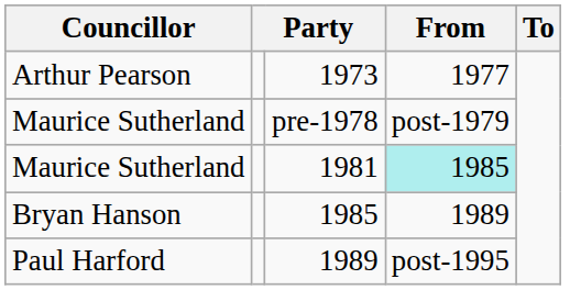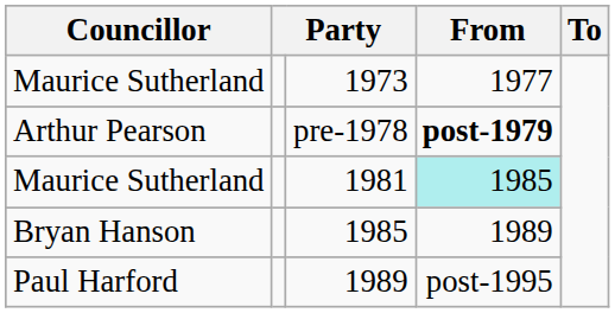 <table class=wikitable>
 <tr>
 <th>Councillor</th>
 <th colspan=2>Party</th>
 <th>From</th>
 <th>To</th>
 </tr>
 <tr>
-<td>Arthur Pearson</td>
+<td>Maurice Sutherland</td>
 <td></td>
 <td align=right>1973</td>
 <td align=right>1977</td>
 </tr>
 <tr>
-<td>Maurice Sutherland</td>
+<td>Arthur Pearson</td>
 <td></td>
 <td align=right>pre-1978</td>
-<td align=right>post-1979</td>
+<td align=right><strong>post-1979</strong></td>
 </tr>
 <tr>
 <td>Maurice Sutherland</td>
 <td></td>
 <td align=right>1981</td>
 <td align=right style="background: paleturquoise;">1985</td>
 </tr>
 <tr>
 <td>Bryan Hanson</td>
 <td></td>
 <td align=right>1985</td>
 <td align=right>1989</td>
 </tr>
 <tr>
 <td>Paul Harford</td>
 <td></td>
 <td align=right>1989</td>
 <td align=right>post-1995</td>
 </tr>
 </table>
